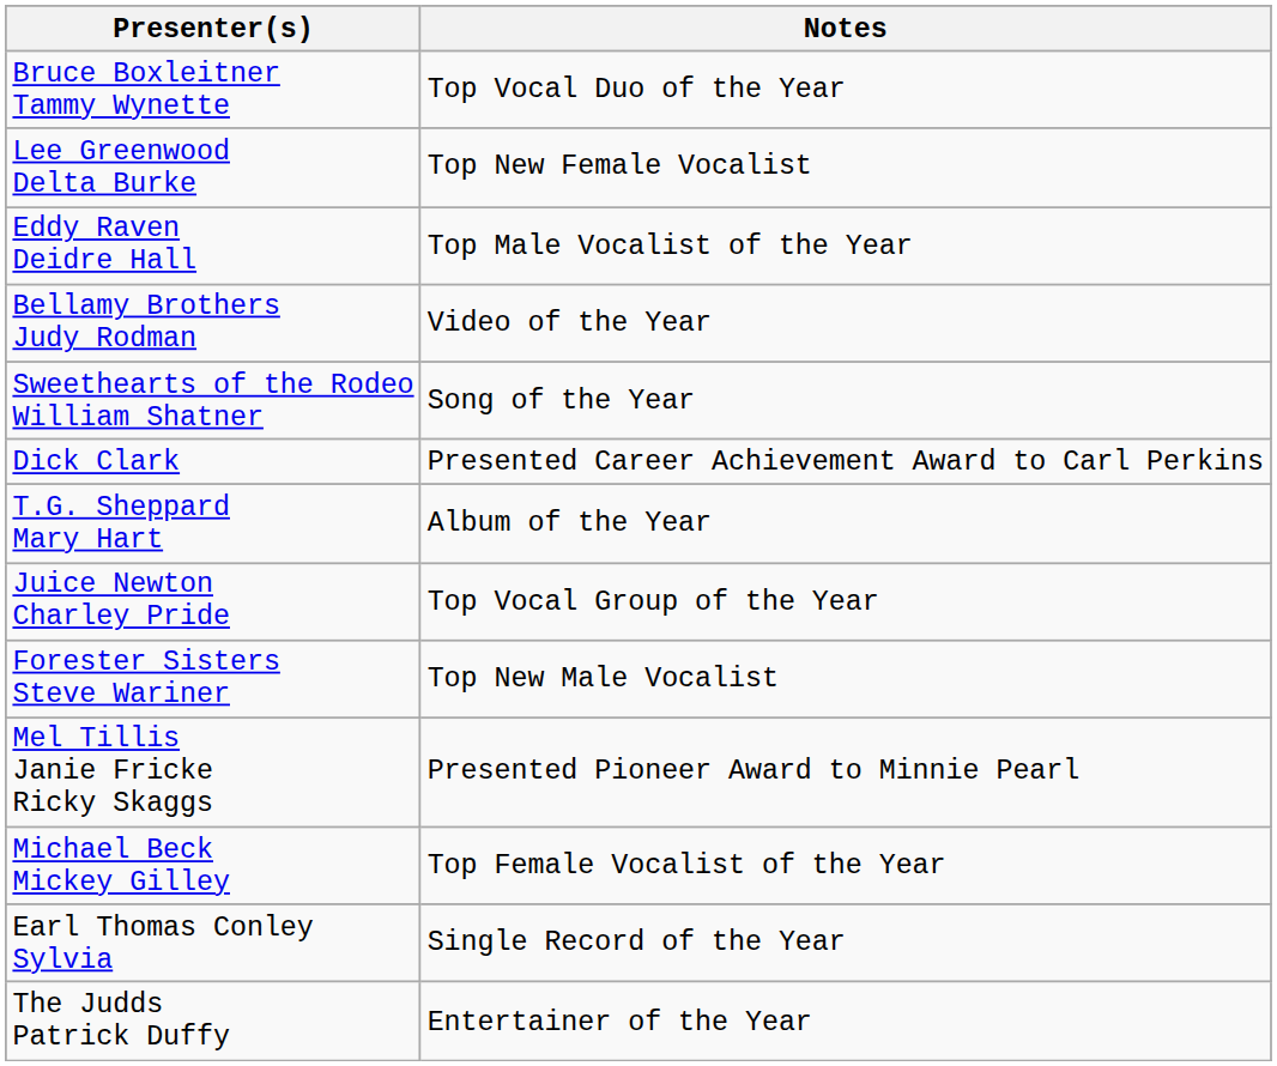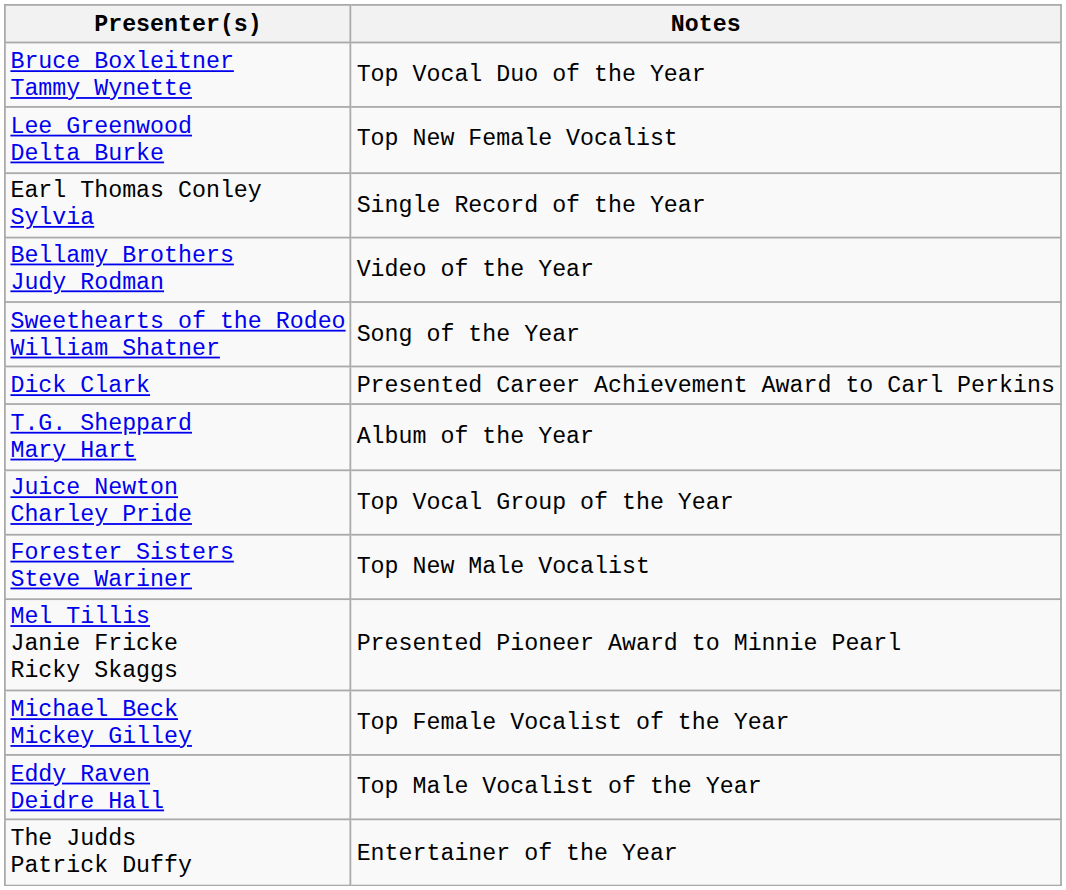 <table class="wikitable">
 <tr>
 <th>Presenter(s)</th>
 <th>Notes</th>
 </tr>
 <tr>
 <td><a href='#'>Bruce Boxleitner</a><br><a href='#'>Tammy Wynette</a></td>
 <td>Top Vocal Duo of the Year</td>
 </tr>
 <tr>
 <td><a href='#'>Lee Greenwood</a><br><a href='#'>Delta Burke</a></td>
 <td>Top New Female Vocalist</td>
 </tr>
 <tr>
-<td><a href='#'>Eddy Raven</a><br><a href='#'>Deidre Hall</a></td>
-<td>Top Male Vocalist of the Year</td>
+<td>Earl Thomas Conley<br><a href='#'>Sylvia</a></td>
+<td>Single Record of the Year</td>
 </tr>
 <tr>
 <td><a href='#'>Bellamy Brothers</a><br><a href='#'>Judy Rodman</a></td>
 <td>Video of the Year</td>
 </tr>
 <tr>
 <td><a href='#'>Sweethearts of the Rodeo</a><br><a href='#'>William Shatner</a></td>
 <td>Song of the Year</td>
 </tr>
 <tr>
 <td><a href='#'>Dick Clark</a></td>
 <td>Presented Career Achievement Award to Carl Perkins</td>
 </tr>
 <tr>
 <td><a href='#'>T.G. Sheppard</a><br><a href='#'>Mary Hart</a></td>
 <td>Album of the Year</td>
 </tr>
 <tr>
 <td><a href='#'>Juice Newton</a><br><a href='#'>Charley Pride</a></td>
 <td>Top Vocal Group of the Year</td>
 </tr>
 <tr>
 <td><a href='#'>Forester Sisters</a><br><a href='#'>Steve Wariner</a></td>
 <td>Top New Male Vocalist</td>
 </tr>
 <tr>
 <td><a href='#'>Mel Tillis</a><br>Janie Fricke<br>Ricky Skaggs</td>
 <td>Presented Pioneer Award to Minnie Pearl</td>
 </tr>
 <tr>
 <td><a href='#'>Michael Beck</a><br><a href='#'>Mickey Gilley</a></td>
 <td>Top Female Vocalist of the Year</td>
 </tr>
 <tr>
-<td>Earl Thomas Conley<br><a href='#'>Sylvia</a></td>
-<td>Single Record of the Year</td>
+<td><a href='#'>Eddy Raven</a><br><a href='#'>Deidre Hall</a></td>
+<td>Top Male Vocalist of the Year</td>
 </tr>
 <tr>
 <td>The Judds<br>Patrick Duffy</td>
 <td>Entertainer of the Year</td>
 </tr>
 </table>
